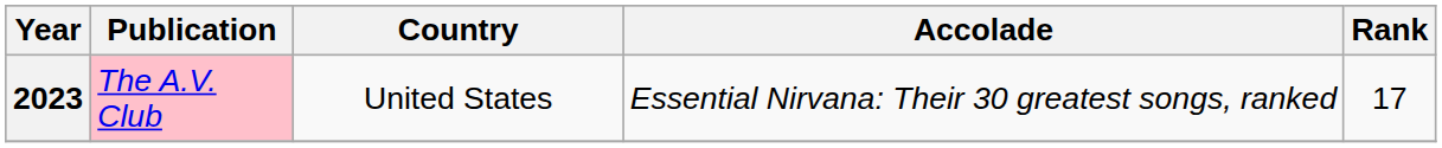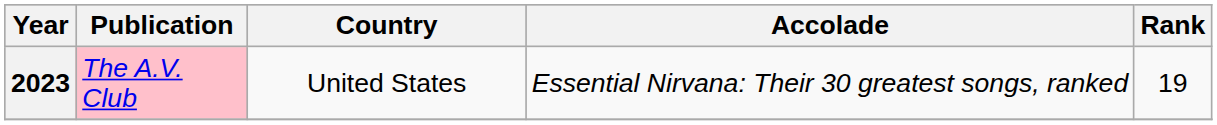 <table class="wikitable plainrowheaders" style="text-align:left;">
 <tr>
 <th scope="col">Year</th>
 <th scope="col" style="width:6em;">Publication</th>
 <th scope="col" style="width:10em;">Country</th>
 <th scope="col">Accolade</th>
 <th scope="col">Rank</th>
 </tr>
 <tr>
 <th scope="row">2023</th>
 <td style="background: pink;"><em><a href='#'>The A.V. Club</a></em></td>
 <td style="text-align:center">United States</td>
 <td><em>Essential Nirvana: Their 30 greatest songs, ranked</td>
-<td style="text-align:center;">17</td>
+<td style="text-align:center;">19</td>
 </tr>
 <tr>
 </tr>
 </table>
